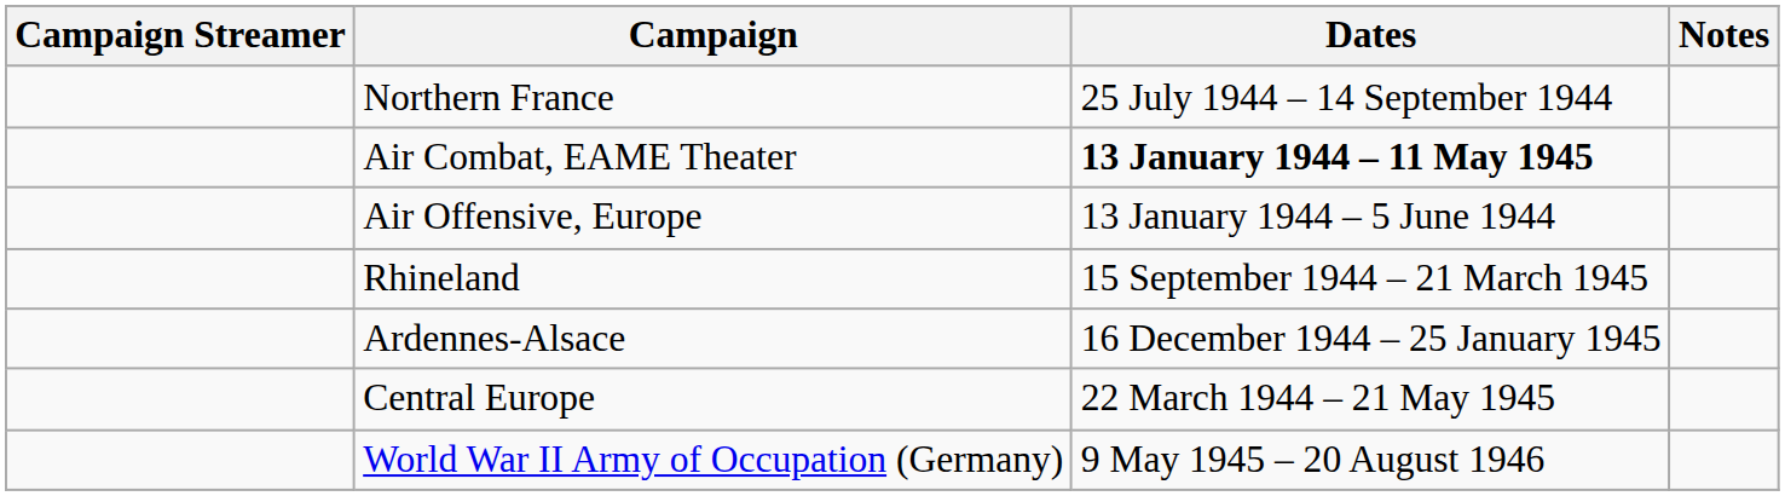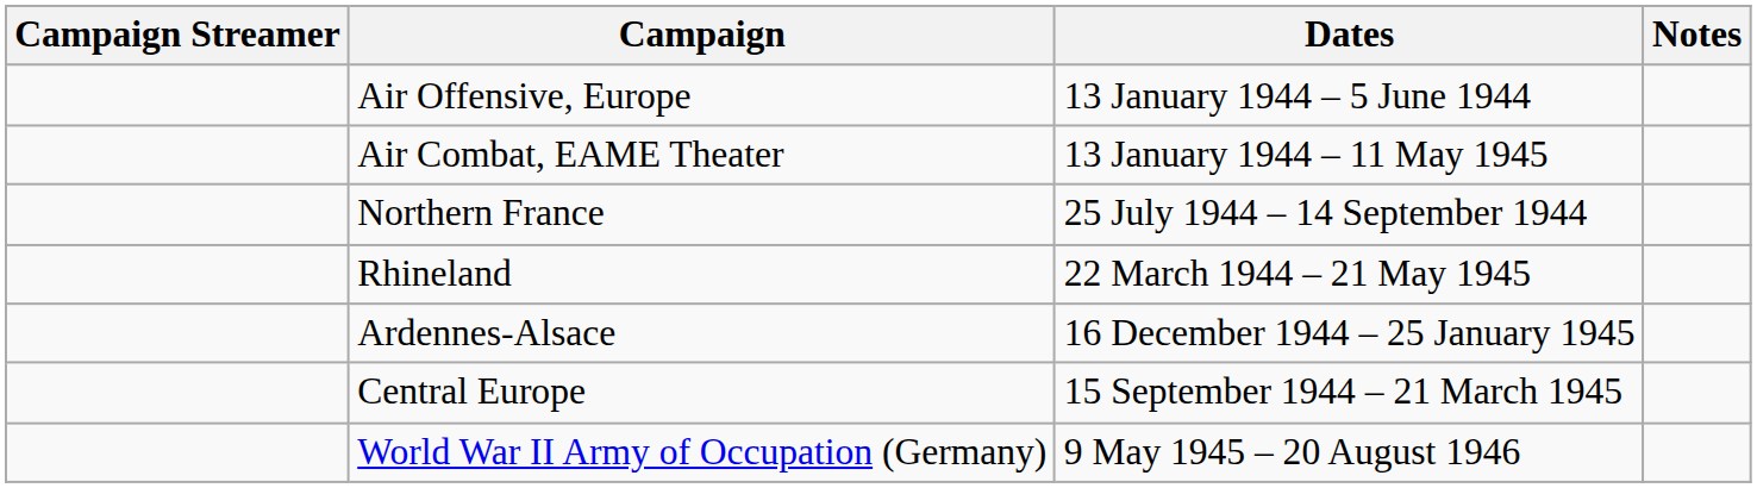 <table class="wikitable">
 <tr style="background:#efefef;">
 <th>Campaign Streamer</th>
 <th>Campaign</th>
 <th>Dates</th>
 <th>Notes</th>
 </tr>
 <tr>
 <td></td>
+<td>Air Offensive, Europe</td>
+<td>13 January 1944 – 5 June 1944</td>
+<td></td>
+</tr>
+<tr>
+<td></td>
+<td>Air Combat, EAME Theater</td>
+<td>13 January 1944 – 11 May 1945</td>
+<td></td>
+</tr>
+<tr>
+<td></td>
 <td>Northern France</td>
 <td>25 July 1944 – 14 September 1944</td>
 <td></td>
 </tr>
 <tr>
 <td></td>
-<td>Air Combat, EAME Theater</td>
-<td><strong>13 January 1944 – 11 May 1945</strong></td>
-<td></td>
-</tr>
-<tr>
-<td></td>
-<td>Air Offensive, Europe</td>
-<td>13 January 1944 – 5 June 1944</td>
-<td></td>
-</tr>
-<tr>
-<td></td>
 <td>Rhineland</td>
-<td>15 September 1944 – 21 March 1945</td>
+<td>22 March 1944 – 21 May 1945</td>
 <td></td>
 </tr>
 <tr>
 <td></td>
 <td>Ardennes-Alsace</td>
 <td>16 December 1944 – 25 January 1945</td>
 <td></td>
 </tr>
 <tr>
 <td></td>
 <td>Central Europe</td>
-<td>22 March 1944 – 21 May 1945</td>
+<td>15 September 1944 – 21 March 1945</td>
 <td></td>
 </tr>
 <tr>
 <td></td>
 <td><a href='#'>World War II Army of Occupation</a> (Germany)</td>
 <td>9 May 1945 – 20 August 1946</td>
 <td></td>
 </tr>
 </table>
